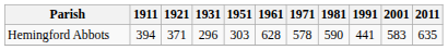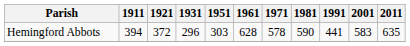 <table class="wikitable" style="text-align:center;">
 <tr>
 <th width="150">Parish<br></th>
 <th width="30">1911<br></th>
 <th width="30">1921<br></th>
 <th width="30">1931<br></th>
 <th width="30">1951<br></th>
 <th width="30">1961<br></th>
 <th width="30">1971<br></th>
 <th width="30">1981<br></th>
 <th width="30">1991<br></th>
 <th width="30">2001<br></th>
 <th width="30">2011 <br></th>
 </tr>
 <tr>
 <td align=left>Hemingford Abbots</td>
 <td align="center">394</td>
-<td align="center">371</td>
+<td align="center">372</td>
 <td align="center">296</td>
 <td align="center">303</td>
 <td align="center">628</td>
 <td align="center">578</td>
 <td align="center">590</td>
 <td align="center">441</td>
 <td align="center">583</td>
 <td align="center">635</td>
 </tr>
 <tr>
 </tr>
 </table>
